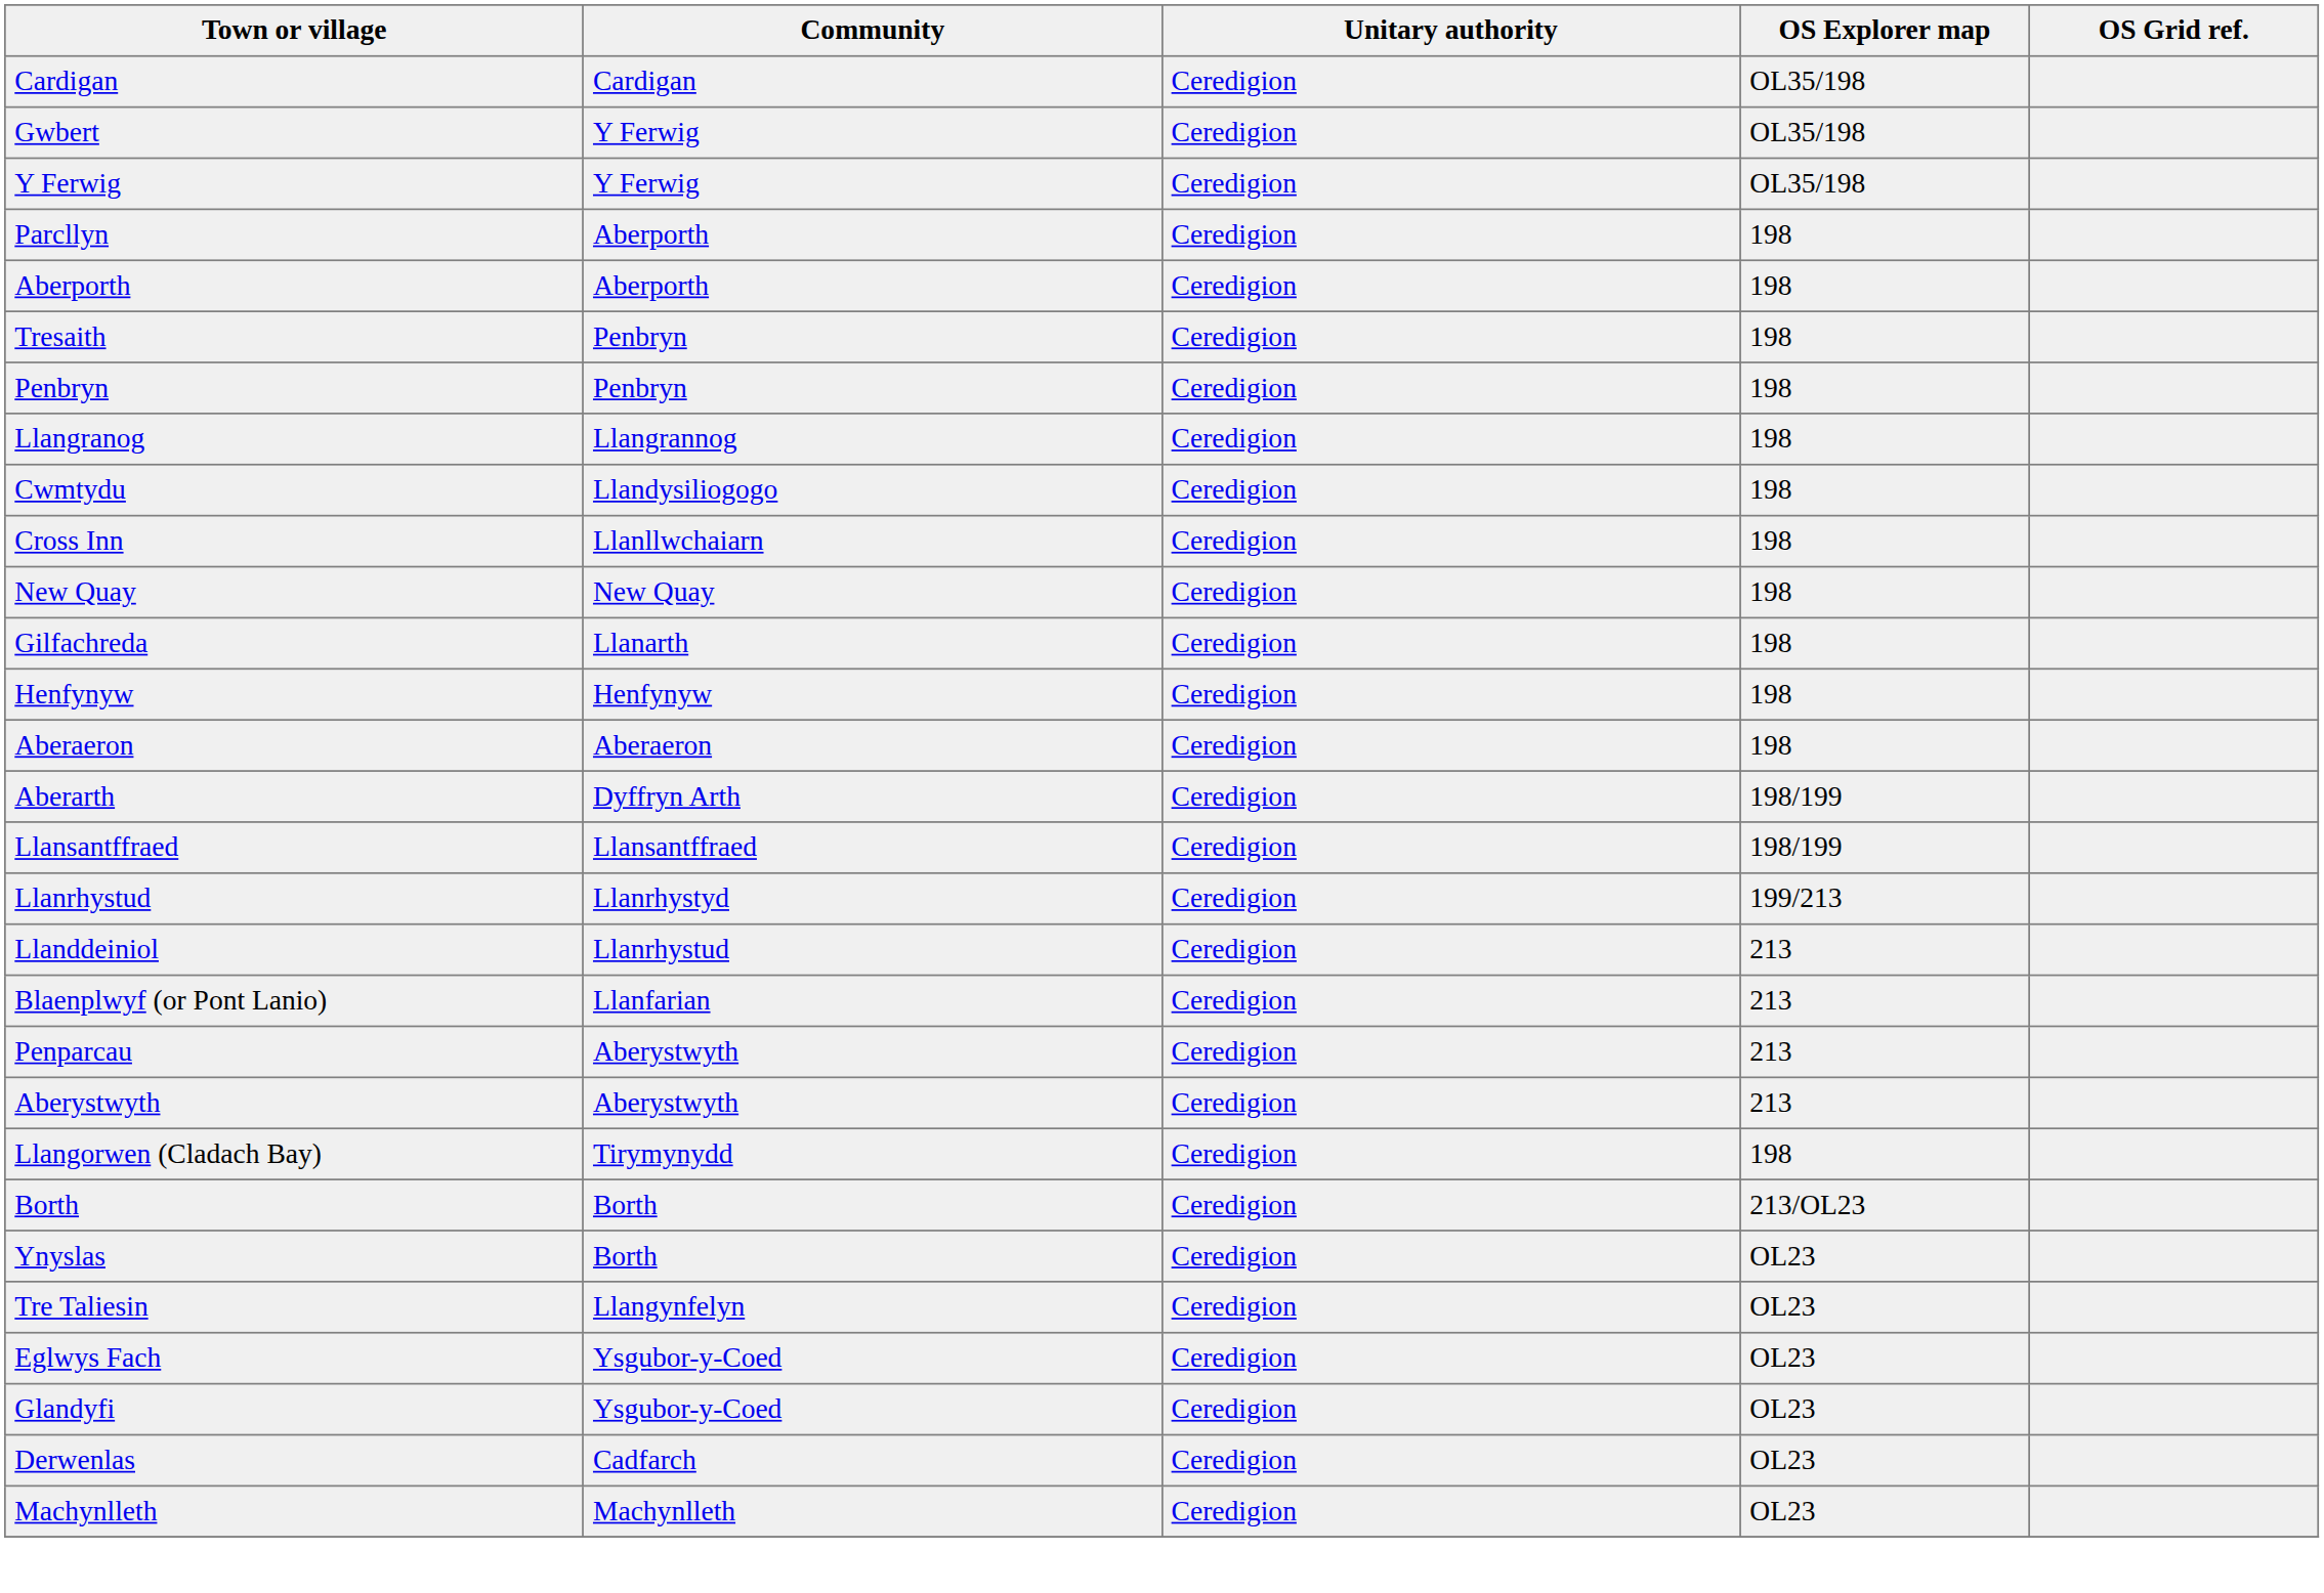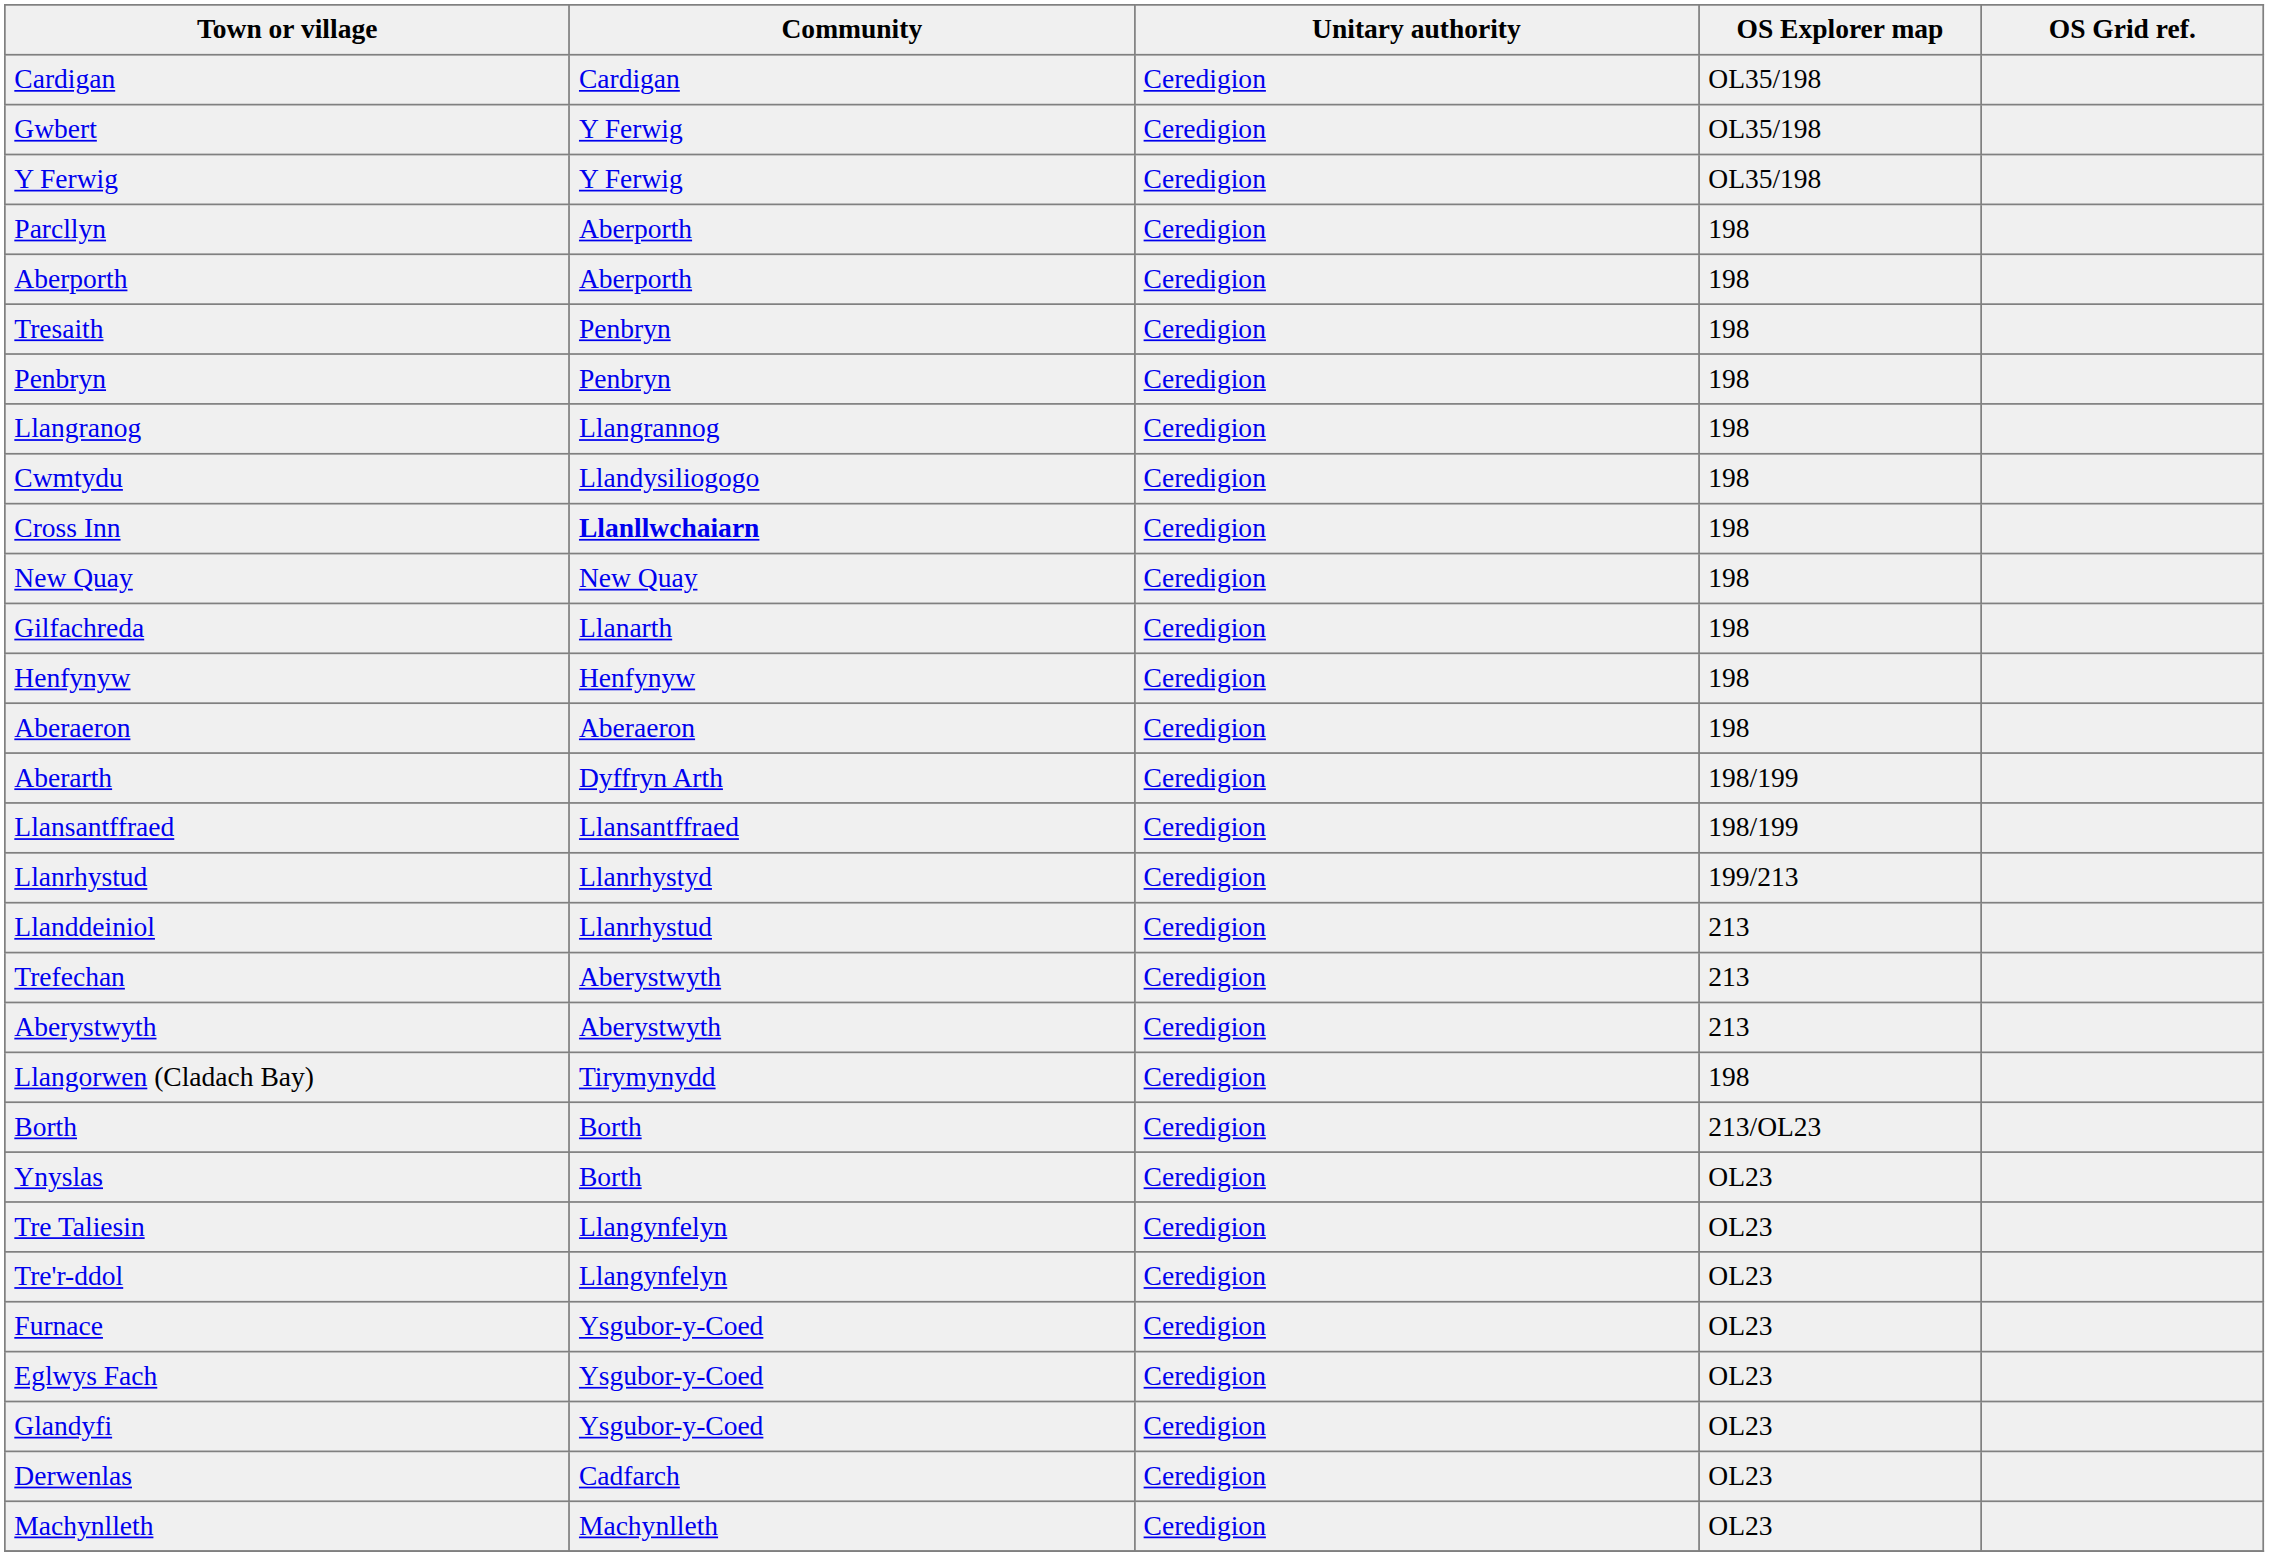 <table border=1 cellspacing=0 cellpadding=5 style="border-collapse: collapse; background:#f0f0f0;">
 <tr>
 <th width=20%>Town or village</th>
 <th width=20%>Community</th>
 <th width=20%>Unitary authority</th>
 <th width=10%>OS Explorer map</th>
 <th width=10%>OS Grid ref.</th>
 </tr>
 <tr>
 <td><a href='#'>Cardigan</a></td>
 <td><a href='#'>Cardigan</a></td>
 <td><a href='#'>Ceredigion</a></td>
 <td>OL35/198</td>
 <td></td>
 </tr>
 <tr>
 <td><a href='#'>Gwbert</a></td>
 <td><a href='#'>Y Ferwig</a></td>
 <td><a href='#'>Ceredigion</a></td>
 <td>OL35/198</td>
 <td></td>
 </tr>
 <tr>
 <td><a href='#'>Y Ferwig</a></td>
 <td><a href='#'>Y Ferwig</a></td>
 <td><a href='#'>Ceredigion</a></td>
 <td>OL35/198</td>
 <td></td>
 </tr>
 <tr>
 <td><a href='#'>Parcllyn</a></td>
 <td><a href='#'>Aberporth</a></td>
 <td><a href='#'>Ceredigion</a></td>
 <td>198</td>
 <td></td>
 </tr>
 <tr>
 <td><a href='#'>Aberporth</a></td>
 <td><a href='#'>Aberporth</a></td>
 <td><a href='#'>Ceredigion</a></td>
 <td>198</td>
 <td></td>
 </tr>
 <tr>
 <td><a href='#'>Tresaith</a></td>
 <td><a href='#'>Penbryn</a></td>
 <td><a href='#'>Ceredigion</a></td>
 <td>198</td>
 <td></td>
 </tr>
 <tr>
 <td><a href='#'>Penbryn</a></td>
 <td><a href='#'>Penbryn</a></td>
 <td><a href='#'>Ceredigion</a></td>
 <td>198</td>
 <td></td>
 </tr>
 <tr>
 <td><a href='#'>Llangranog</a></td>
 <td><a href='#'>Llangrannog</a></td>
 <td><a href='#'>Ceredigion</a></td>
 <td>198</td>
 <td></td>
 </tr>
 <tr>
 <td><a href='#'>Cwmtydu</a></td>
 <td><a href='#'>Llandysiliogogo</a></td>
 <td><a href='#'>Ceredigion</a></td>
 <td>198</td>
 <td></td>
 </tr>
 <tr>
 <td><a href='#'>Cross Inn</a></td>
-<td><a href='#'>Llanllwchaiarn</a></td>
+<td><strong><a href='#'>Llanllwchaiarn</a></strong></td>
 <td><a href='#'>Ceredigion</a></td>
 <td>198</td>
 <td></td>
 </tr>
 <tr>
 <td><a href='#'>New Quay</a></td>
 <td><a href='#'>New Quay</a></td>
 <td><a href='#'>Ceredigion</a></td>
 <td>198</td>
 <td></td>
 </tr>
 <tr>
 <td><a href='#'>Gilfachreda</a></td>
 <td><a href='#'>Llanarth</a></td>
 <td><a href='#'>Ceredigion</a></td>
 <td>198</td>
 <td></td>
 </tr>
 <tr>
 <td><a href='#'>Henfynyw</a></td>
 <td><a href='#'>Henfynyw</a></td>
 <td><a href='#'>Ceredigion</a></td>
 <td>198</td>
 <td></td>
 </tr>
 <tr>
 <td><a href='#'>Aberaeron</a></td>
 <td><a href='#'>Aberaeron</a></td>
 <td><a href='#'>Ceredigion</a></td>
 <td>198</td>
 <td></td>
 </tr>
 <tr>
 <td><a href='#'>Aberarth</a></td>
 <td><a href='#'>Dyffryn Arth</a></td>
 <td><a href='#'>Ceredigion</a></td>
 <td>198/199</td>
 <td></td>
 </tr>
 <tr>
 <td><a href='#'>Llansantffraed</a></td>
 <td><a href='#'>Llansantffraed</a></td>
 <td><a href='#'>Ceredigion</a></td>
 <td>198/199</td>
 <td></td>
 </tr>
 <tr>
 <td><a href='#'>Llanrhystud</a></td>
 <td><a href='#'>Llanrhystyd</a></td>
 <td><a href='#'>Ceredigion</a></td>
 <td>199/213</td>
 <td></td>
 </tr>
 <tr>
 <td><a href='#'>Llanddeiniol</a></td>
 <td><a href='#'>Llanrhystud</a></td>
 <td><a href='#'>Ceredigion</a></td>
 <td>213</td>
 <td></td>
 </tr>
 <tr>
-<td><a href='#'>Blaenplwyf</a> (or Pont Lanio)</td>
-<td><a href='#'>Llanfarian</a></td>
-<td><a href='#'>Ceredigion</a></td>
-<td>213</td>
-<td></td>
-</tr>
-<tr>
-<td><a href='#'>Penparcau</a></td>
+<td><a href='#'>Trefechan</a></td>
 <td><a href='#'>Aberystwyth</a></td>
 <td><a href='#'>Ceredigion</a></td>
 <td>213</td>
 <td></td>
 </tr>
 <tr>
 <td><a href='#'>Aberystwyth</a></td>
 <td><a href='#'>Aberystwyth</a></td>
 <td><a href='#'>Ceredigion</a></td>
 <td>213</td>
 <td></td>
 </tr>
 <tr>
 <td><a href='#'>Llangorwen</a> (Cladach Bay)</td>
 <td><a href='#'>Tirymynydd</a></td>
 <td><a href='#'>Ceredigion</a></td>
 <td>198</td>
 <td></td>
 </tr>
 <tr>
 <td><a href='#'>Borth</a></td>
 <td><a href='#'>Borth</a></td>
 <td><a href='#'>Ceredigion</a></td>
 <td>213/OL23</td>
 <td></td>
 </tr>
 <tr>
 <td><a href='#'>Ynyslas</a></td>
 <td><a href='#'>Borth</a></td>
 <td><a href='#'>Ceredigion</a></td>
 <td>OL23</td>
 <td></td>
 </tr>
 <tr>
 <td><a href='#'>Tre Taliesin</a></td>
 <td><a href='#'>Llangynfelyn</a></td>
 <td><a href='#'>Ceredigion</a></td>
 <td>OL23</td>
 <td></td>
 </tr>
 <tr>
+<td><a href='#'>Tre'r-ddol</a></td>
+<td><a href='#'>Llangynfelyn</a></td>
+<td><a href='#'>Ceredigion</a></td>
+<td>OL23</td>
+<td></td>
+</tr>
+<tr>
+<td><a href='#'>Furnace</a></td>
+<td><a href='#'>Ysgubor-y-Coed</a></td>
+<td><a href='#'>Ceredigion</a></td>
+<td>OL23</td>
+<td></td>
+</tr>
+<tr>
 <td><a href='#'>Eglwys Fach</a></td>
 <td><a href='#'>Ysgubor-y-Coed</a></td>
 <td><a href='#'>Ceredigion</a></td>
 <td>OL23</td>
 <td></td>
 </tr>
 <tr>
 <td><a href='#'>Glandyfi</a></td>
 <td><a href='#'>Ysgubor-y-Coed</a></td>
 <td><a href='#'>Ceredigion</a></td>
 <td>OL23</td>
 <td></td>
 </tr>
 <tr>
 <td><a href='#'>Derwenlas</a></td>
 <td><a href='#'>Cadfarch</a></td>
 <td><a href='#'>Ceredigion</a></td>
 <td>OL23</td>
 <td></td>
 </tr>
 <tr>
 <td><a href='#'>Machynlleth</a></td>
 <td><a href='#'>Machynlleth</a></td>
 <td><a href='#'>Ceredigion</a></td>
 <td>OL23</td>
 <td></td>
 </tr>
 <tr>
 </tr>
 </table>
